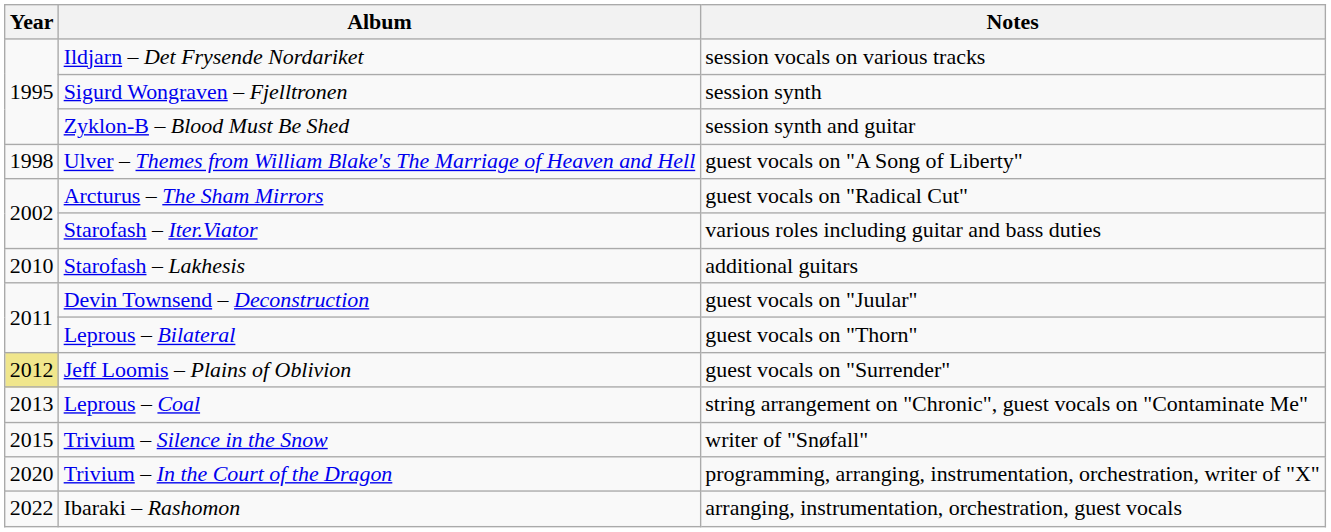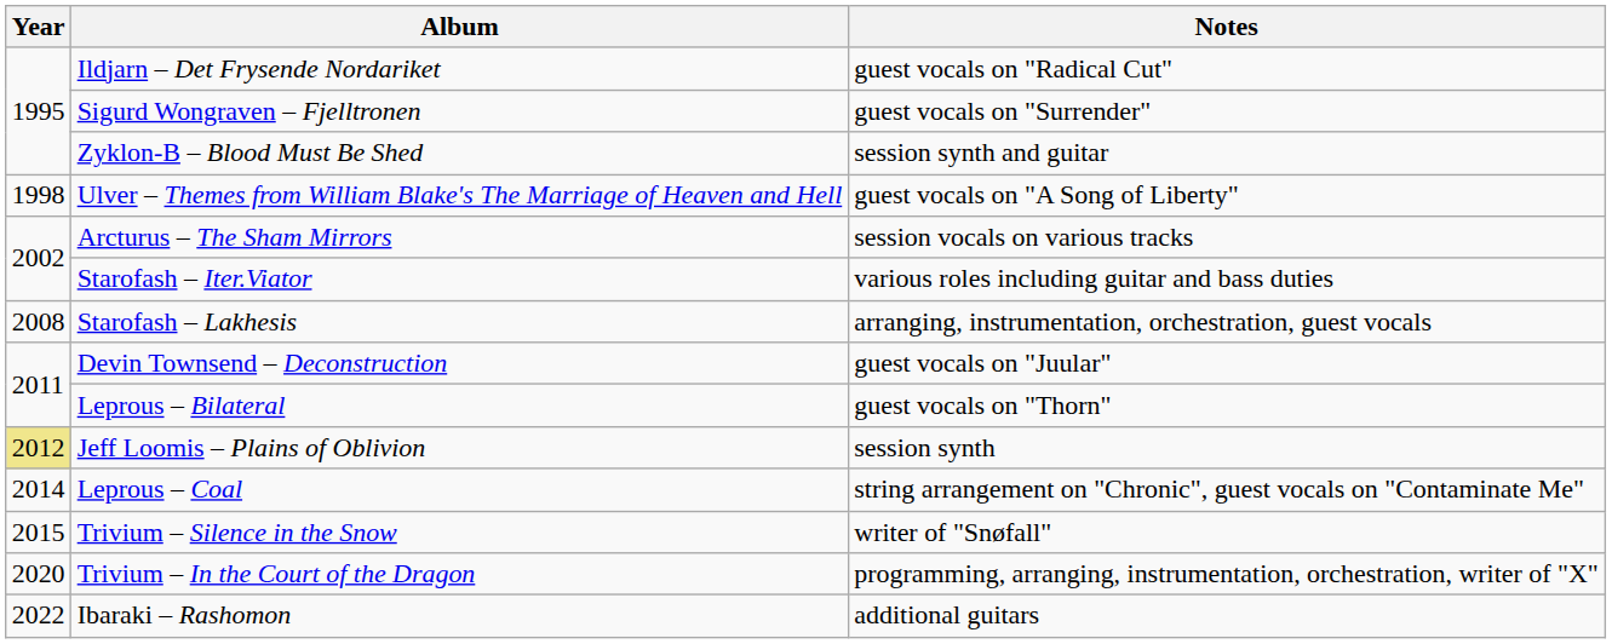 <table class="wikitable">
 <tr>
 <th>Year</th>
 <th>Album</th>
 <th>Notes</th>
 </tr>
 <tr>
 <td rowspan=3>1995</td>
 <td><a href='#'>Ildjarn</a> – <em>Det Frysende Nordariket</em></td>
-<td>session vocals on various tracks</td>
+<td>guest vocals on "Radical Cut"</td>
 </tr>
 <tr>
 <td><a href='#'>Sigurd Wongraven</a> – <em>Fjelltronen</em></td>
-<td>session synth</td>
+<td>guest vocals on "Surrender"</td>
 </tr>
 <tr>
 <td><a href='#'>Zyklon-B</a> – <em>Blood Must Be Shed</em></td>
 <td>session synth and guitar</td>
 </tr>
 <tr>
 <td>1998</td>
 <td><a href='#'>Ulver</a> – <em><a href='#'>Themes from William Blake's The Marriage of Heaven and Hell</a></em></td>
 <td>guest vocals on "A Song of Liberty"</td>
 </tr>
 <tr>
 <td rowspan=2>2002</td>
 <td><a href='#'>Arcturus</a> – <em><a href='#'>The Sham Mirrors</a></em></td>
-<td>guest vocals on "Radical Cut"</td>
+<td>session vocals on various tracks</td>
 </tr>
 <tr>
 <td><a href='#'>Starofash</a> – <em><a href='#'>Iter.Viator</a></em></td>
 <td>various roles including guitar and bass duties</td>
 </tr>
 <tr>
-<td>2010</td>
+<td>2008</td>
 <td><a href='#'>Starofash</a> – <em>Lakhesis</em></td>
-<td>additional guitars</td>
+<td>arranging, instrumentation, orchestration, guest vocals</td>
 </tr>
 <tr>
 <td rowspan=2>2011</td>
 <td><a href='#'>Devin Townsend</a> – <em><a href='#'>Deconstruction</a></em></td>
 <td>guest vocals on "Juular"</td>
 </tr>
 <tr>
 <td><a href='#'>Leprous</a> – <em><a href='#'>Bilateral</a></em></td>
 <td>guest vocals on "Thorn"</td>
 </tr>
 <tr>
 <td style="background: khaki;">2012</td>
 <td><a href='#'>Jeff Loomis</a> – <em>Plains of Oblivion</em></td>
-<td>guest vocals on "Surrender"</td>
+<td>session synth</td>
 </tr>
 <tr>
-<td>2013</td>
+<td>2014</td>
 <td><a href='#'>Leprous</a> – <em><a href='#'>Coal</a></em></td>
 <td>string arrangement on "Chronic", guest vocals on "Contaminate Me"</td>
 </tr>
 <tr>
 <td>2015</td>
 <td><a href='#'>Trivium</a> – <em><a href='#'>Silence in the Snow</a></em></td>
 <td>writer of "Snøfall"</td>
 </tr>
 <tr>
 <td>2020</td>
 <td><a href='#'>Trivium</a> – <em><a href='#'>In the Court of the Dragon</a></em></td>
 <td>programming, arranging, instrumentation, orchestration, writer of "X"</td>
 </tr>
 <tr>
 <td>2022</td>
 <td>Ibaraki – <em>Rashomon</em></td>
-<td>arranging, instrumentation, orchestration, guest vocals</td>
+<td>additional guitars</td>
 </tr>
 </table>
